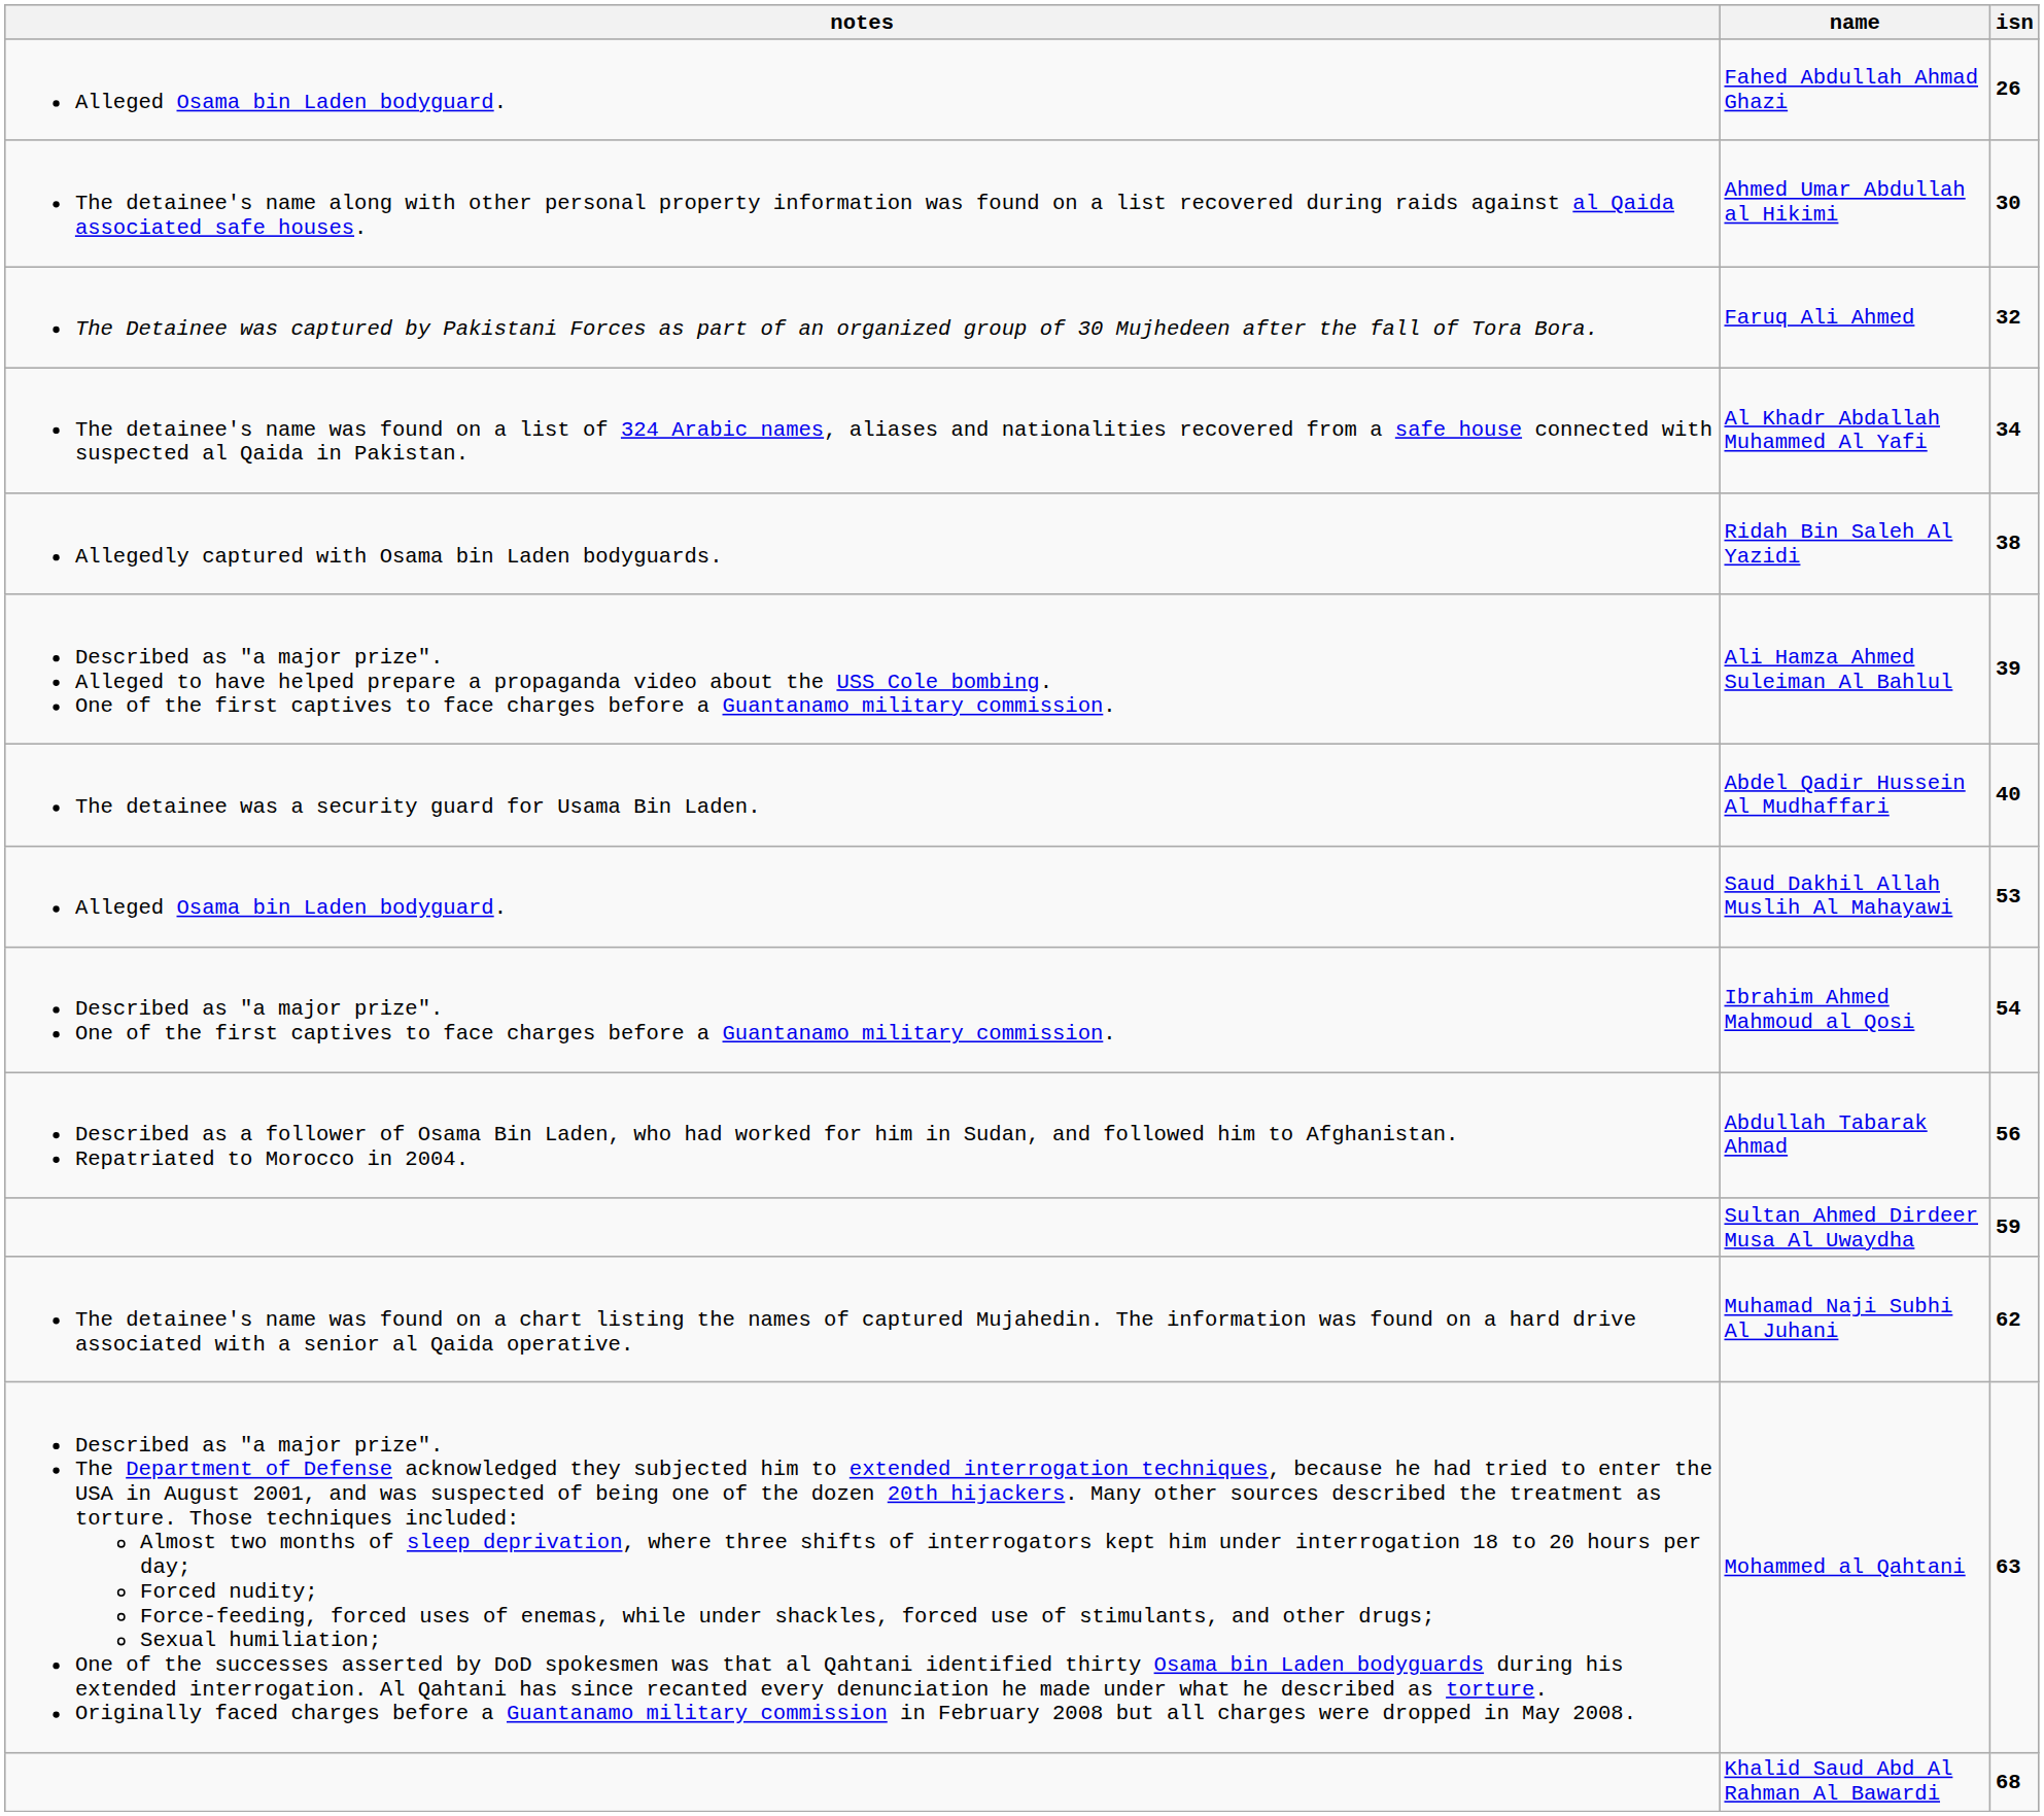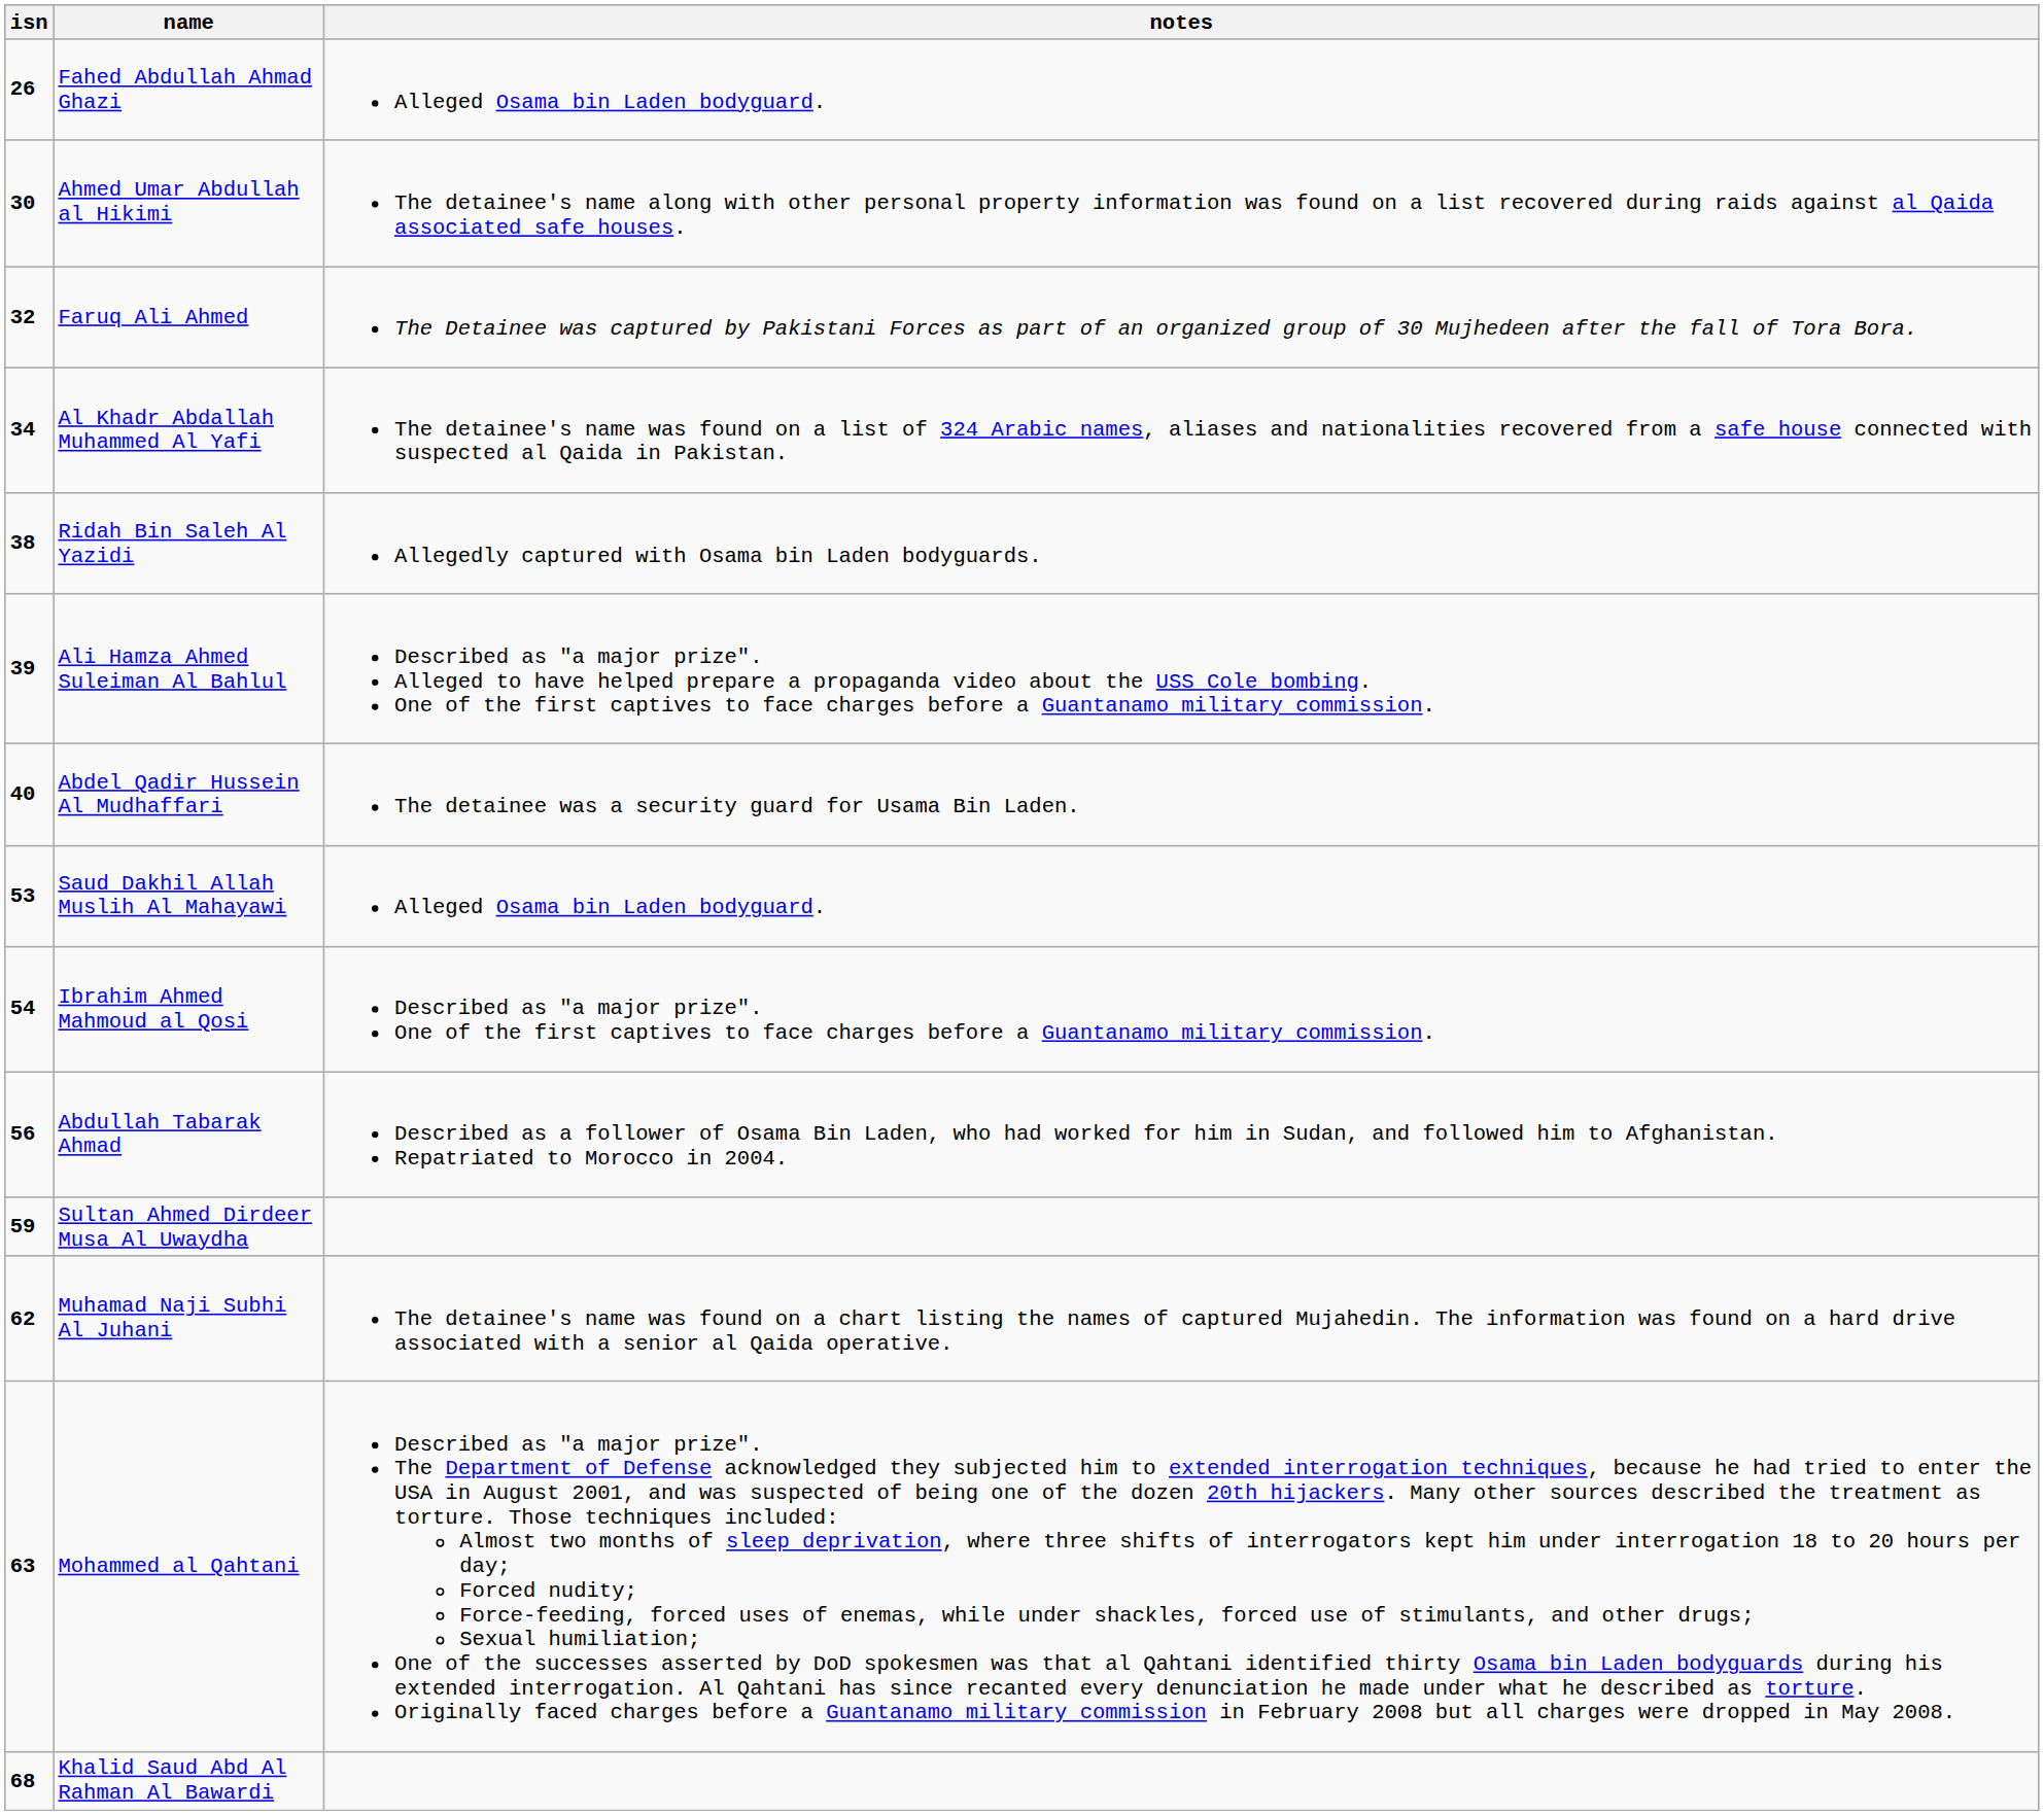 <table class="wikitable">
 <tr>
+<th><strong>isn</strong></th>
+<th><strong>name</strong></th>
 <th><strong>notes</strong></th>
-<th><strong>name</strong></th>
-<th><strong>isn</strong></th>
 </tr>
 <tr>
+<td><strong>26</strong></td>
+<td><a href='#'>Fahed Abdullah Ahmad Ghazi</a></td>
 <td><br><ul><li>Alleged <a href='#'>Osama bin Laden bodyguard</a>.</li></ul></td>
-<td><a href='#'>Fahed Abdullah Ahmad Ghazi</a></td>
-<td><strong>26</strong></td>
 </tr>
 <tr>
+<td><strong>30</strong></td>
+<td><a href='#'>Ahmed Umar Abdullah al Hikimi</a></td>
 <td><br><ul><li>The detainee's name along with other personal property information was found on a list recovered during raids against <a href='#'>al Qaida associated safe houses</a>.</li></ul></td>
-<td><a href='#'>Ahmed Umar Abdullah al Hikimi</a></td>
-<td><strong>30</strong></td>
 </tr>
 <tr>
+<td><strong>32</strong></td>
+<td><a href='#'>Faruq Ali Ahmed</a></td>
 <td><br><ul><li><em>The Detainee was captured by Pakistani Forces as part of an organized group of 30 Mujhedeen after the fall of Tora Bora.</li></ul></td>
-<td><a href='#'>Faruq Ali Ahmed</a></td>
-<td><strong>32</strong></td>
 </tr>
 <tr>
+<td><strong>34</strong></td>
+<td><a href='#'>Al Khadr Abdallah Muhammed Al Yafi</a></td>
 <td><br><ul><li>The detainee's name was found on a list of <a href='#'>324 Arabic names</a>, aliases and nationalities recovered from a <a href='#'>safe house</a> connected with suspected al Qaida in Pakistan.</li></ul></td>
-<td><a href='#'>Al Khadr Abdallah Muhammed Al Yafi</a></td>
-<td><strong>34</strong></td>
 </tr>
 <tr>
+<td><strong>38</strong></td>
+<td><a href='#'>Ridah Bin Saleh Al Yazidi</a></td>
 <td><br><ul><li>Allegedly captured with Osama bin Laden bodyguards.</li></ul></td>
-<td><a href='#'>Ridah Bin Saleh Al Yazidi</a></td>
-<td><strong>38</strong></td>
 </tr>
 <tr>
+<td><strong>39</strong></td>
+<td><a href='#'>Ali Hamza Ahmed Suleiman Al Bahlul</a></td>
 <td><br><ul><li>Described as "a major prize".</li><li>Alleged to have helped prepare a propaganda video about the <a href='#'>USS Cole bombing</a>.</li><li>One of the first captives to face charges before a <a href='#'>Guantanamo military commission</a>.</li></ul></td>
-<td><a href='#'>Ali Hamza Ahmed Suleiman Al Bahlul</a></td>
-<td><strong>39</strong></td>
 </tr>
 <tr>
+<td><strong>40</strong></td>
+<td><a href='#'>Abdel Qadir Hussein Al Mudhaffari</a></td>
 <td><br><ul><li>The detainee was a security guard for Usama Bin Laden.</li></ul></td>
-<td><a href='#'>Abdel Qadir Hussein Al Mudhaffari</a></td>
-<td><strong>40</strong></td>
 </tr>
 <tr>
+<td><strong>53</strong></td>
+<td><a href='#'>Saud Dakhil Allah Muslih Al Mahayawi</a></td>
 <td><br><ul><li>Alleged <a href='#'>Osama bin Laden bodyguard</a>.</li></ul></td>
-<td><a href='#'>Saud Dakhil Allah Muslih Al Mahayawi</a></td>
-<td><strong>53</strong></td>
 </tr>
 <tr>
+<td><strong>54</strong></td>
+<td><a href='#'>Ibrahim Ahmed Mahmoud al Qosi</a></td>
 <td><br><ul><li>Described as "a major prize".</li><li>One of the first captives to face charges before a <a href='#'>Guantanamo military commission</a>.</li></ul></td>
-<td><a href='#'>Ibrahim Ahmed Mahmoud al Qosi</a></td>
-<td><strong>54</strong></td>
 </tr>
 <tr>
+<td><strong>56</strong></td>
+<td><a href='#'>Abdullah Tabarak Ahmad</a></td>
 <td><br><ul><li>Described as a follower of Osama Bin Laden, who had worked for him in Sudan, and followed him to Afghanistan.</li><li>Repatriated to Morocco in 2004.</li></ul></td>
-<td><a href='#'>Abdullah Tabarak Ahmad</a></td>
-<td><strong>56</strong></td>
 </tr>
 <tr>
+<td><strong>59</strong></td>
+<td><a href='#'>Sultan Ahmed Dirdeer Musa Al Uwaydha</a></td>
 <td></td>
-<td><a href='#'>Sultan Ahmed Dirdeer Musa Al Uwaydha</a></td>
-<td><strong>59</strong></td>
 </tr>
 <tr>
+<td><strong>62</strong></td>
+<td><a href='#'>Muhamad Naji Subhi Al Juhani</a></td>
 <td><br><ul><li>The detainee's name was found on a chart listing the names of captured Mujahedin. The information was found on a hard drive associated with a senior al Qaida operative.</li></ul></td>
-<td><a href='#'>Muhamad Naji Subhi Al Juhani</a></td>
-<td><strong>62</strong></td>
 </tr>
 <tr>
+<td><strong>63</strong></td>
+<td><a href='#'>Mohammed al Qahtani</a></td>
 <td><br><ul><li>Described as "a major prize".</li><li>The <a href='#'>Department of Defense</a> acknowledged they subjected him to <a href='#'>extended interrogation techniques</a>, because he had tried to enter the USA in August 2001, and was suspected of being one of the dozen <a href='#'>20th hijackers</a>. Many other sources  described the treatment as torture. Those techniques included:<ul><li>Almost two months of <a href='#'>sleep deprivation</a>, where three shifts of interrogators kept him under interrogation 18 to 20 hours per day;</li><li>Forced nudity;</li><li>Force-feeding, forced uses of enemas, while under shackles, forced use of stimulants, and other drugs;</li><li>Sexual humiliation;</li></ul></li><li>One of the successes asserted by DoD spokesmen was that al Qahtani identified thirty <a href='#'>Osama bin Laden bodyguards</a> during his extended interrogation.  Al Qahtani has since recanted every denunciation he made under what he described as <a href='#'>torture</a>.</li><li>Originally faced charges before a <a href='#'>Guantanamo military commission</a> in February 2008 but all charges were dropped in May 2008.</li></ul></td>
-<td><a href='#'>Mohammed al Qahtani</a></td>
-<td><strong>63</strong></td>
 </tr>
 <tr>
+<td><strong>68</strong></td>
+<td><a href='#'>Khalid Saud Abd Al Rahman Al Bawardi</a></td>
 <td></td>
-<td><a href='#'>Khalid Saud Abd Al Rahman Al Bawardi</a></td>
-<td><strong>68</strong></td>
 </tr>
 </table>
